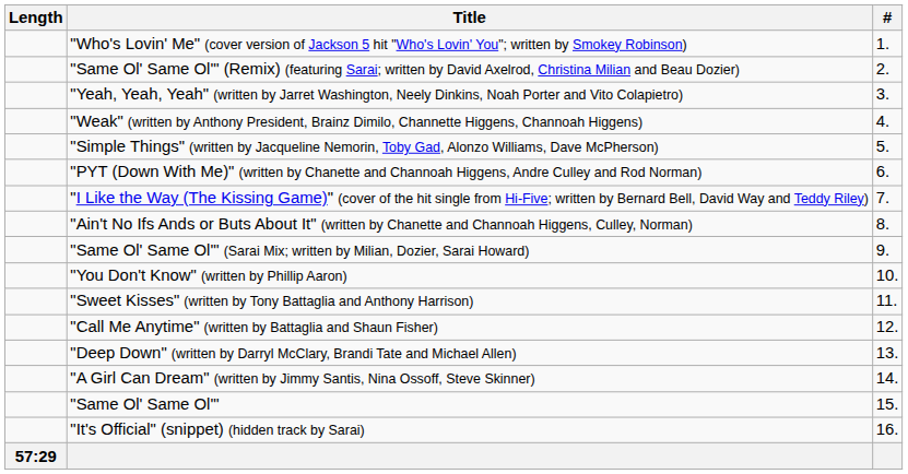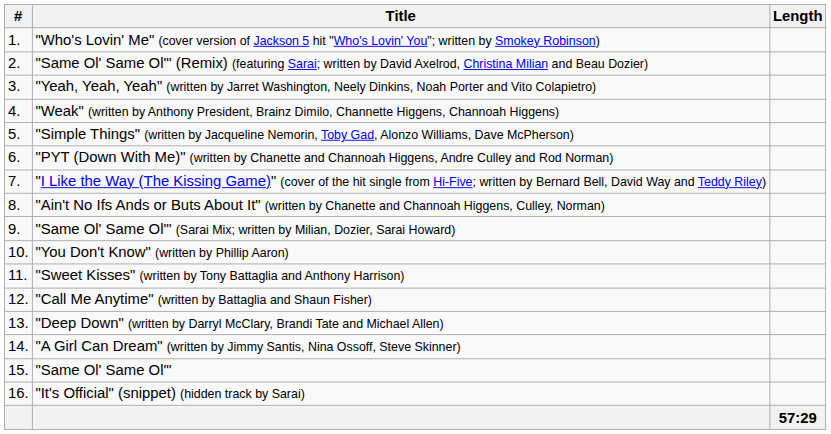 <table class="wikitable">
 <tr>
+<th align="center">#</th>
+<th align="center">Title</th>
 <th align="center">Length</th>
-<th align="center">Title</th>
-<th align="center">#</th>
 </tr>
 <tr>
+<td>1.</td>
+<td>"Who's Lovin' Me" <small> (cover version of <a href='#'>Jackson 5</a> hit "<a href='#'>Who's Lovin' You</a>"; written by <a href='#'>Smokey Robinson</a>) </small></td>
 <td></td>
-<td>"Who's Lovin' Me" <small> (cover version of <a href='#'>Jackson 5</a> hit "<a href='#'>Who's Lovin' You</a>"; written by <a href='#'>Smokey Robinson</a>) </small></td>
-<td>1.</td>
 </tr>
 <tr>
+<td>2.</td>
+<td>"Same Ol' Same Ol'" (Remix) <small> (featuring <a href='#'>Sarai</a>; written by David Axelrod, <a href='#'>Christina Milian</a> and Beau Dozier)</small></td>
 <td></td>
-<td>"Same Ol' Same Ol'" (Remix) <small> (featuring <a href='#'>Sarai</a>; written by David Axelrod, <a href='#'>Christina Milian</a> and Beau Dozier)</small></td>
-<td>2.</td>
 </tr>
 <tr>
+<td>3.</td>
+<td>"Yeah, Yeah, Yeah" <small> (written by Jarret Washington, Neely Dinkins, Noah Porter and Vito Colapietro) </small></td>
 <td></td>
-<td>"Yeah, Yeah, Yeah" <small> (written by Jarret Washington, Neely Dinkins, Noah Porter and Vito Colapietro) </small></td>
-<td>3.</td>
 </tr>
 <tr>
+<td>4.</td>
+<td>"Weak" <small> (written by Anthony President, Brainz Dimilo, Channette Higgens, Channoah Higgens) </small></td>
 <td></td>
-<td>"Weak" <small> (written by Anthony President, Brainz Dimilo, Channette Higgens, Channoah Higgens) </small></td>
-<td>4.</td>
 </tr>
 <tr>
+<td>5.</td>
+<td>"Simple Things" <small> (written by Jacqueline Nemorin, <a href='#'>Toby Gad</a>, Alonzo Williams, Dave McPherson) </small></td>
 <td></td>
-<td>"Simple Things" <small> (written by Jacqueline Nemorin, <a href='#'>Toby Gad</a>, Alonzo Williams, Dave McPherson) </small></td>
-<td>5.</td>
 </tr>
 <tr>
+<td>6.</td>
+<td>"PYT (Down With Me)" <small> (written by Chanette and Channoah Higgens, Andre Culley and Rod Norman) </small></td>
 <td></td>
-<td>"PYT (Down With Me)" <small> (written by Chanette and Channoah Higgens, Andre Culley and Rod Norman) </small></td>
-<td>6.</td>
 </tr>
 <tr>
+<td>7.</td>
+<td>"<a href='#'>I Like the Way (The Kissing Game)</a>" <small> (cover of the hit single from <a href='#'>Hi-Five</a>; written by Bernard Bell, David Way and <a href='#'>Teddy Riley</a>) </small></td>
 <td></td>
-<td>"<a href='#'>I Like the Way (The Kissing Game)</a>" <small> (cover of the hit single from <a href='#'>Hi-Five</a>; written by Bernard Bell, David Way and <a href='#'>Teddy Riley</a>) </small></td>
-<td>7.</td>
 </tr>
 <tr>
+<td>8.</td>
+<td>"Ain't No Ifs Ands or Buts About It" <small> (written by Chanette and Channoah Higgens, Culley, Norman) </small></td>
 <td></td>
-<td>"Ain't No Ifs Ands or Buts About It" <small> (written by Chanette and Channoah Higgens, Culley, Norman) </small></td>
-<td>8.</td>
 </tr>
 <tr>
+<td>9.</td>
+<td>"Same Ol' Same Ol'" <small> (Sarai Mix; written by Milian, Dozier, Sarai Howard) </small></td>
 <td></td>
-<td>"Same Ol' Same Ol'" <small> (Sarai Mix; written by Milian, Dozier, Sarai Howard) </small></td>
-<td>9.</td>
 </tr>
 <tr>
+<td>10.</td>
+<td>"You Don't Know" <small> (written by Phillip Aaron) </small></td>
 <td></td>
-<td>"You Don't Know" <small> (written by Phillip Aaron) </small></td>
-<td>10.</td>
 </tr>
 <tr>
+<td>11.</td>
+<td>"Sweet Kisses" <small> (written by Tony Battaglia and Anthony Harrison) </small></td>
 <td></td>
-<td>"Sweet Kisses" <small> (written by Tony Battaglia and Anthony Harrison) </small></td>
-<td>11.</td>
 </tr>
 <tr>
+<td>12.</td>
+<td>"Call Me Anytime" <small> (written by Battaglia and Shaun Fisher) </small></td>
 <td></td>
-<td>"Call Me Anytime" <small> (written by Battaglia and Shaun Fisher) </small></td>
-<td>12.</td>
 </tr>
 <tr>
+<td>13.</td>
+<td>"Deep Down" <small> (written by Darryl McClary, Brandi Tate and Michael Allen) </small></td>
 <td></td>
-<td>"Deep Down" <small> (written by Darryl McClary, Brandi Tate and Michael Allen) </small></td>
-<td>13.</td>
 </tr>
 <tr>
+<td>14.</td>
+<td>"A Girl Can Dream" <small> (written by Jimmy Santis, Nina Ossoff, Steve Skinner) </small></td>
 <td></td>
-<td>"A Girl Can Dream" <small> (written by Jimmy Santis, Nina Ossoff, Steve Skinner) </small></td>
-<td>14.</td>
 </tr>
 <tr>
+<td>15.</td>
+<td>"Same Ol' Same Ol'"</td>
 <td></td>
-<td>"Same Ol' Same Ol'"</td>
-<td>15.</td>
 </tr>
 <tr>
+<td>16.</td>
+<td>"It's Official" (snippet) <small> (hidden track by Sarai) </small></td>
 <td></td>
-<td>"It's Official" (snippet) <small> (hidden track by Sarai) </small></td>
-<td>16.</td>
 </tr>
 <tr>
-<th>57:29</th>
 <th></th>
 <th></th>
+<th>57:29</th>
 </tr>
 </table>
